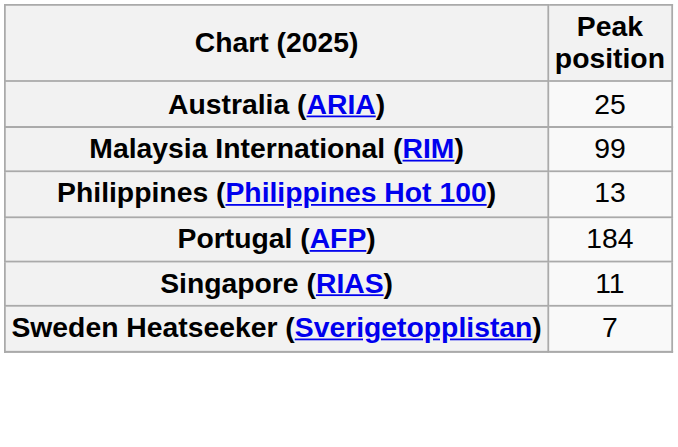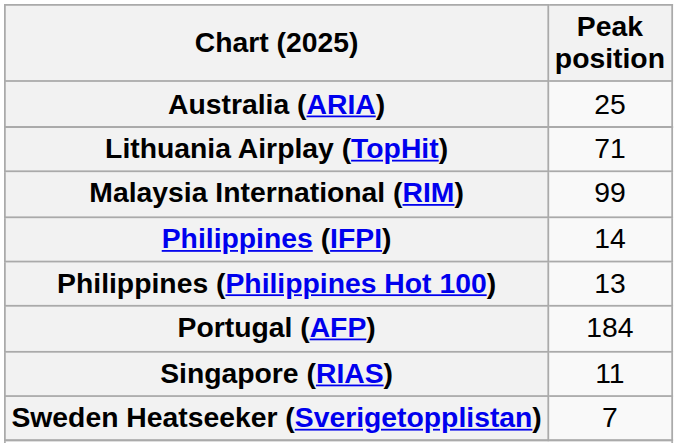 <table class="wikitable sortable plainrowheaders" style="text-align:center">
 <tr>
 <th scope="col">Chart (2025)</th>
 <th scope="col">Peak<br>position</th>
 </tr>
 <tr>
 <th scope="row">Australia (<a href='#'>ARIA</a>)</th>
 <td>25</td>
 </tr>
 <tr>
 </tr>
 <tr>
 </tr>
 <tr>
 </tr>
 <tr>
+<th scope="row">Lithuania Airplay (<a href='#'>TopHit</a>)</th>
+<td>71</td>
+</tr>
+<tr>
 <th scope="row">Malaysia International (<a href='#'>RIM</a>)</th>
 <td>99</td>
+</tr>
+<tr>
+<th scope="row"><a href='#'>Philippines</a> (<a href='#'>IFPI</a>)</th>
+<td>14</td>
 </tr>
 <tr>
 <th scope="row">Philippines (<a href='#'>Philippines Hot 100</a>)</th>
 <td>13</td>
 </tr>
 <tr>
 <th scope="row">Portugal (<a href='#'>AFP</a>)</th>
 <td>184</td>
 </tr>
 <tr>
 <th scope="row">Singapore (<a href='#'>RIAS</a>)</th>
 <td>11</td>
 </tr>
 <tr>
 <th scope="row">Sweden Heatseeker (<a href='#'>Sverigetopplistan</a>)</th>
 <td>7</td>
 </tr>
 <tr>
 </tr>
 <tr>
 </tr>
 <tr>
 </tr>
 </table>
